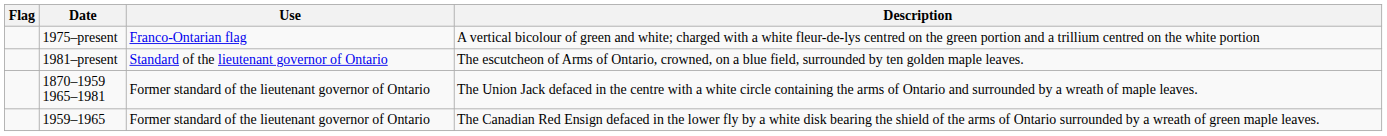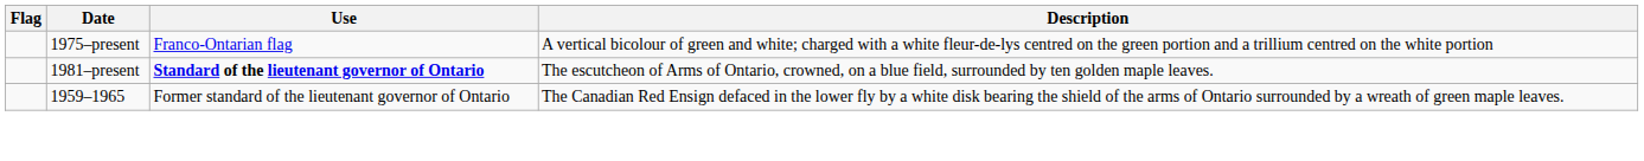 <table class="wikitable" style="width:100%;border: 1px #ED2939 solid;">
 <tr>
 <th>Flag</th>
 <th>Date</th>
 <th>Use</th>
 <th>Description</th>
 </tr>
 <tr>
 <td></td>
 <td>1975–present</td>
 <td><a href='#'>Franco-Ontarian flag</a></td>
 <td>A vertical bicolour of green and white; charged with a white fleur-de-lys centred on the green portion and a trillium centred on the white portion</td>
 </tr>
 <tr>
 <td></td>
 <td>1981–present</td>
-<td><a href='#'>Standard</a> of the <a href='#'>lieutenant governor of Ontario</a></td>
+<td><strong><a href='#'>Standard</a> of the <a href='#'>lieutenant governor of Ontario</a></strong></td>
 <td>The escutcheon of Arms of Ontario, crowned, on a blue field, surrounded by ten golden maple leaves.</td>
-</tr>
-<tr>
-<td></td>
-<td>1870–1959<br>1965–1981</td>
-<td>Former standard of the lieutenant governor of Ontario</td>
-<td>The Union Jack defaced in the centre with a white circle containing the arms of Ontario and surrounded by a wreath of maple leaves.</td>
 </tr>
 <tr>
 <td></td>
 <td>1959–1965</td>
 <td>Former standard of the lieutenant governor of Ontario</td>
 <td>The Canadian Red Ensign defaced in the lower fly by a white disk bearing the shield of the arms of Ontario surrounded by a wreath of green maple leaves.</td>
 </tr>
 </table>
